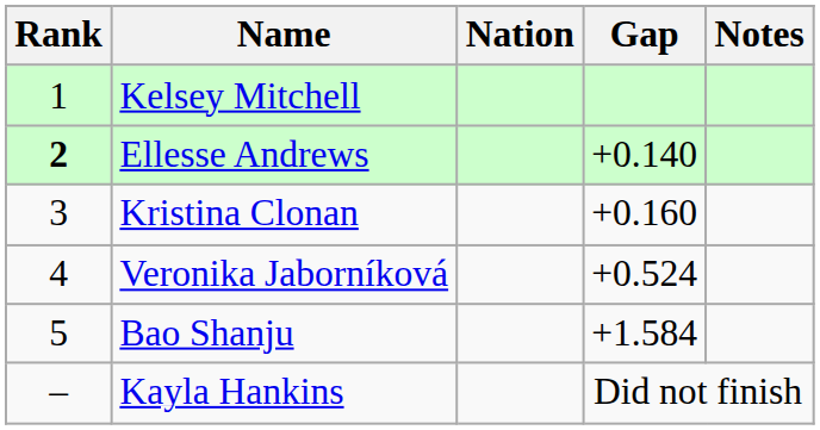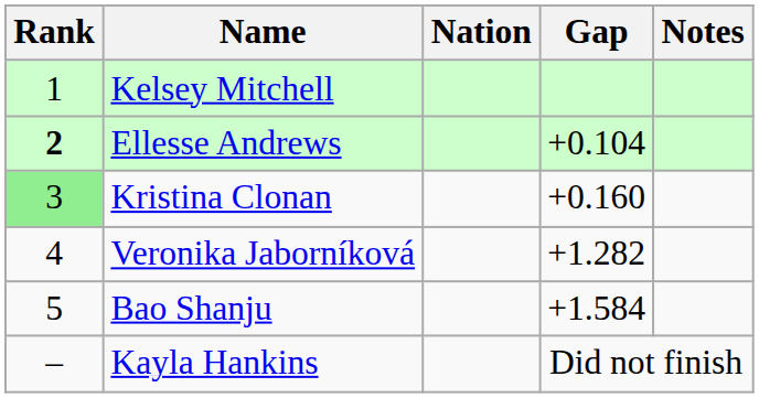 <table class="wikitable sortable" style="text-align:center">
 <tr>
 <th>Rank</th>
 <th>Name</th>
 <th>Nation</th>
 <th>Gap</th>
 <th>Notes</th>
 </tr>
 <tr bgcolor=ccffcc>
 <td>1</td>
 <td align=left><a href='#'>Kelsey Mitchell</a></td>
 <td align=left></td>
 <td></td>
 <td></td>
 </tr>
 <tr bgcolor=ccffcc>
 <td><strong>2</strong></td>
 <td align=left><a href='#'>Ellesse Andrews</a></td>
 <td align=left></td>
-<td>+0.140</td>
+<td>+0.104</td>
 <td></td>
 </tr>
 <tr>
-<td>3</td>
+<td style="background: lightgreen;">3</td>
 <td align=left><a href='#'>Kristina Clonan</a></td>
 <td align=left></td>
 <td>+0.160</td>
 <td></td>
 </tr>
 <tr>
 <td>4</td>
 <td align=left><a href='#'>Veronika Jaborníková</a></td>
 <td align=left></td>
-<td>+0.524</td>
+<td>+1.282</td>
 <td></td>
 </tr>
 <tr>
 <td>5</td>
 <td align=left><a href='#'>Bao Shanju</a></td>
 <td align=left></td>
 <td>+1.584</td>
 <td></td>
 </tr>
 <tr>
 <td>–</td>
 <td align=left><a href='#'>Kayla Hankins</a></td>
 <td align=left></td>
 <td colspan=2>Did not finish</td>
 </tr>
 </table>
